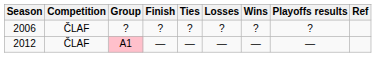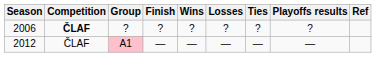 <table class="wikitable sortable" style="text-align:center;">
 <tr>
 <th>Season</th>
 <th class="unsortable">Competition</th>
 <th>Group</th>
 <th>Finish</th>
+<th>Wins</th>
+<th>Losses</th>
 <th>Ties</th>
-<th>Losses</th>
-<th>Wins</th>
 <th class="unsortable">Playoffs results</th>
 <th class="unsortable">Ref</th>
 </tr>
 <tr>
 <td>2006</td>
-<td>ČLAF</td>
+<td><strong>ČLAF</strong></td>
 <td>?</td>
 <td>?</td>
 <td>?</td>
 <td>?</td>
 <td>?</td>
 <td>?</td>
 <td></td>
 </tr>
 <tr>
 <td>2012</td>
 <td>ČLAF</td>
 <td style="background: pink;">A1</td>
 <td>—</td>
 <td>—</td>
 <td>—</td>
 <td>—</td>
 <td>—</td>
 <td></td>
 </tr>
 </table>
